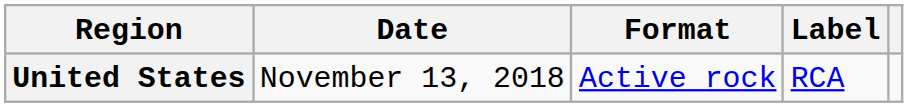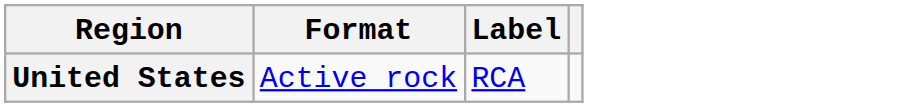 <table class="wikitable plainrowheaders">
 <tr>
 <th scope="col">Region</th>
-<th scope="col">Date</th>
 <th scope="col">Format</th>
 <th scope="col">Label</th>
 <th scope="col"></th>
 </tr>
 <tr>
 <th scope="row">United States</th>
-<td>November 13, 2018</td>
 <td><a href='#'>Active rock</a></td>
 <td><a href='#'>RCA</a></td>
 <td align="center"></td>
 </tr>
 </table>
